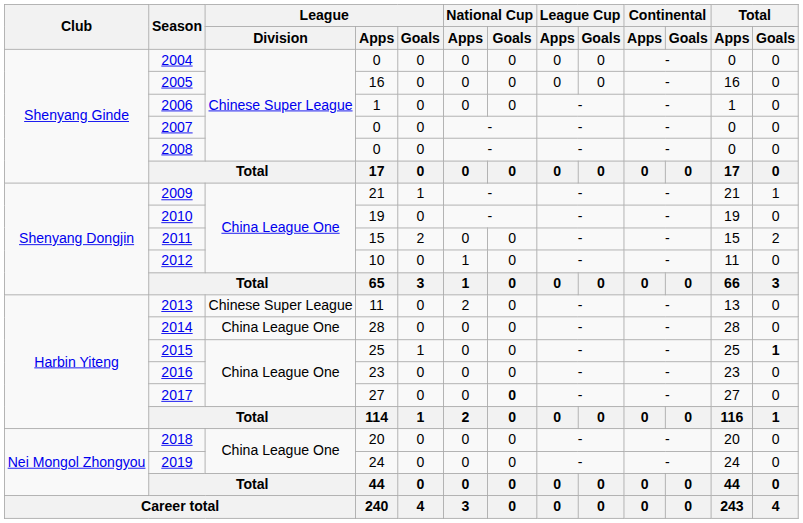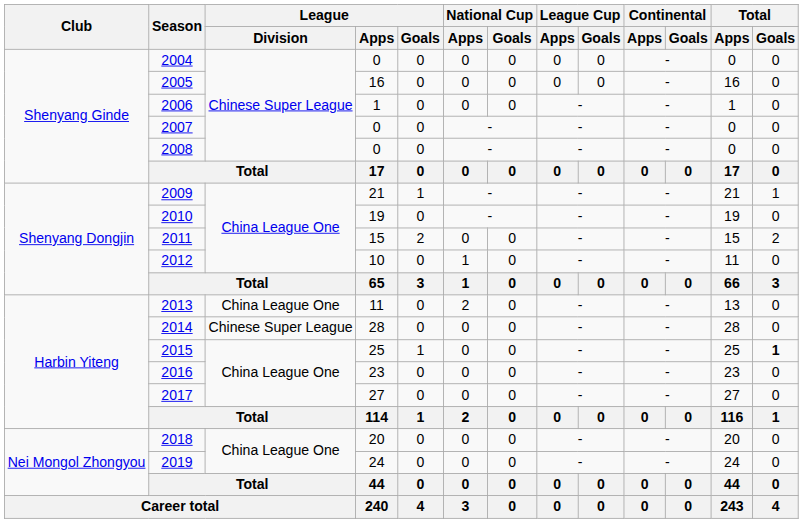 <table class="wikitable" style="text-align: center">
 <tr>
 <th rowspan="2">Club</th>
 <th rowspan="2">Season</th>
 <th colspan="3">League</th>
 <th colspan="2">National Cup</th>
 <th colspan="2">League Cup</th>
 <th colspan="2">Continental</th>
 <th colspan="2">Total</th>
 </tr>
 <tr>
 <th>Division</th>
 <th>Apps</th>
 <th>Goals</th>
 <th>Apps</th>
 <th>Goals</th>
 <th>Apps</th>
 <th>Goals</th>
 <th>Apps</th>
 <th>Goals</th>
 <th>Apps</th>
 <th>Goals</th>
 </tr>
 <tr>
 <td rowspan=6><a href='#'>Shenyang Ginde</a></td>
 <td><a href='#'>2004</a></td>
 <td rowspan="5"><a href='#'>Chinese Super League</a></td>
 <td>0</td>
 <td>0</td>
 <td>0</td>
 <td>0</td>
 <td>0</td>
 <td>0</td>
 <td colspan="2">-</td>
 <td>0</td>
 <td>0</td>
 </tr>
 <tr>
 <td><a href='#'>2005</a></td>
 <td>16</td>
 <td>0</td>
 <td>0</td>
 <td>0</td>
 <td>0</td>
 <td>0</td>
 <td colspan="2">-</td>
 <td>16</td>
 <td>0</td>
 </tr>
 <tr>
 <td><a href='#'>2006</a></td>
 <td>1</td>
 <td>0</td>
 <td>0</td>
 <td>0</td>
 <td colspan="2">-</td>
 <td colspan="2">-</td>
 <td>1</td>
 <td>0</td>
 </tr>
 <tr>
 <td><a href='#'>2007</a></td>
 <td>0</td>
 <td>0</td>
 <td colspan="2">-</td>
 <td colspan="2">-</td>
 <td colspan="2">-</td>
 <td>0</td>
 <td>0</td>
 </tr>
 <tr>
 <td><a href='#'>2008</a></td>
 <td>0</td>
 <td>0</td>
 <td colspan="2">-</td>
 <td colspan="2">-</td>
 <td colspan="2">-</td>
 <td>0</td>
 <td>0</td>
 </tr>
 <tr>
 <th colspan="2"><strong>Total</strong></th>
 <th>17</th>
 <th>0</th>
 <th>0</th>
 <th>0</th>
 <th>0</th>
 <th>0</th>
 <th>0</th>
 <th>0</th>
 <th>17</th>
 <th>0</th>
 </tr>
 <tr>
 <td rowspan=5><a href='#'>Shenyang Dongjin</a></td>
 <td><a href='#'>2009</a></td>
 <td rowspan=4><a href='#'>China League One</a></td>
 <td>21</td>
 <td>1</td>
 <td colspan="2">-</td>
 <td colspan="2">-</td>
 <td colspan="2">-</td>
 <td>21</td>
 <td>1</td>
 </tr>
 <tr>
 <td><a href='#'>2010</a></td>
 <td>19</td>
 <td>0</td>
 <td colspan="2">-</td>
 <td colspan="2">-</td>
 <td colspan="2">-</td>
 <td>19</td>
 <td>0</td>
 </tr>
 <tr>
 <td><a href='#'>2011</a></td>
 <td>15</td>
 <td>2</td>
 <td>0</td>
 <td>0</td>
 <td colspan="2">-</td>
 <td colspan="2">-</td>
 <td>15</td>
 <td>2</td>
 </tr>
 <tr>
 <td><a href='#'>2012</a></td>
 <td>10</td>
 <td>0</td>
 <td>1</td>
 <td>0</td>
 <td colspan="2">-</td>
 <td colspan="2">-</td>
 <td>11</td>
 <td>0</td>
 </tr>
 <tr>
 <th colspan="2"><strong>Total</strong></th>
 <th>65</th>
 <th>3</th>
 <th>1</th>
 <th>0</th>
 <th>0</th>
 <th>0</th>
 <th>0</th>
 <th>0</th>
 <th>66</th>
 <th>3</th>
 </tr>
 <tr>
 <td rowspan=6><a href='#'>Harbin Yiteng</a></td>
 <td><a href='#'>2013</a></td>
-<td>Chinese Super League</td>
+<td>China League One</td>
 <td>11</td>
 <td>0</td>
 <td>2</td>
 <td>0</td>
 <td colspan="2">-</td>
 <td colspan="2">-</td>
 <td>13</td>
 <td>0</td>
 </tr>
 <tr>
 <td><a href='#'>2014</a></td>
-<td>China League One</td>
+<td>Chinese Super League</td>
 <td>28</td>
 <td>0</td>
 <td>0</td>
 <td>0</td>
 <td colspan="2">-</td>
 <td colspan="2">-</td>
 <td>28</td>
 <td>0</td>
 </tr>
 <tr>
 <td><a href='#'>2015</a></td>
 <td rowspan=3>China League One</td>
 <td>25</td>
 <td>1</td>
 <td>0</td>
 <td>0</td>
 <td colspan="2">-</td>
 <td colspan="2">-</td>
 <td>25</td>
 <td><strong>1</strong></td>
 </tr>
 <tr>
 <td><a href='#'>2016</a></td>
 <td>23</td>
 <td>0</td>
 <td>0</td>
 <td>0</td>
 <td colspan="2">-</td>
 <td colspan="2">-</td>
 <td>23</td>
 <td>0</td>
 </tr>
 <tr>
 <td><a href='#'>2017</a></td>
 <td>27</td>
 <td>0</td>
 <td>0</td>
-<td><strong>0</strong></td>
+<td>0</td>
 <td colspan="2">-</td>
 <td colspan="2">-</td>
 <td>27</td>
 <td>0</td>
 </tr>
 <tr>
 <th colspan="2"><strong>Total</strong></th>
 <th>114</th>
 <th>1</th>
 <th>2</th>
 <th>0</th>
 <th>0</th>
 <th>0</th>
 <th>0</th>
 <th>0</th>
 <th>116</th>
 <th>1</th>
 </tr>
 <tr>
 <td rowspan=3><a href='#'>Nei Mongol Zhongyou</a></td>
 <td><a href='#'>2018</a></td>
 <td rowspan=2>China League One</td>
 <td>20</td>
 <td>0</td>
 <td>0</td>
 <td>0</td>
 <td colspan="2">-</td>
 <td colspan="2">-</td>
 <td>20</td>
 <td>0</td>
 </tr>
 <tr>
 <td><a href='#'>2019</a></td>
 <td>24</td>
 <td>0</td>
 <td>0</td>
 <td>0</td>
 <td colspan="2">-</td>
 <td colspan="2">-</td>
 <td>24</td>
 <td>0</td>
 </tr>
 <tr>
 <th colspan="2"><strong>Total</strong></th>
 <th>44</th>
 <th>0</th>
 <th>0</th>
 <th>0</th>
 <th>0</th>
 <th>0</th>
 <th>0</th>
 <th>0</th>
 <th>44</th>
 <th>0</th>
 </tr>
 <tr>
 <th colspan=3>Career total</th>
 <th>240</th>
 <th>4</th>
 <th>3</th>
 <th>0</th>
 <th>0</th>
 <th>0</th>
 <th>0</th>
 <th>0</th>
 <th>243</th>
 <th>4</th>
 </tr>
 </table>
